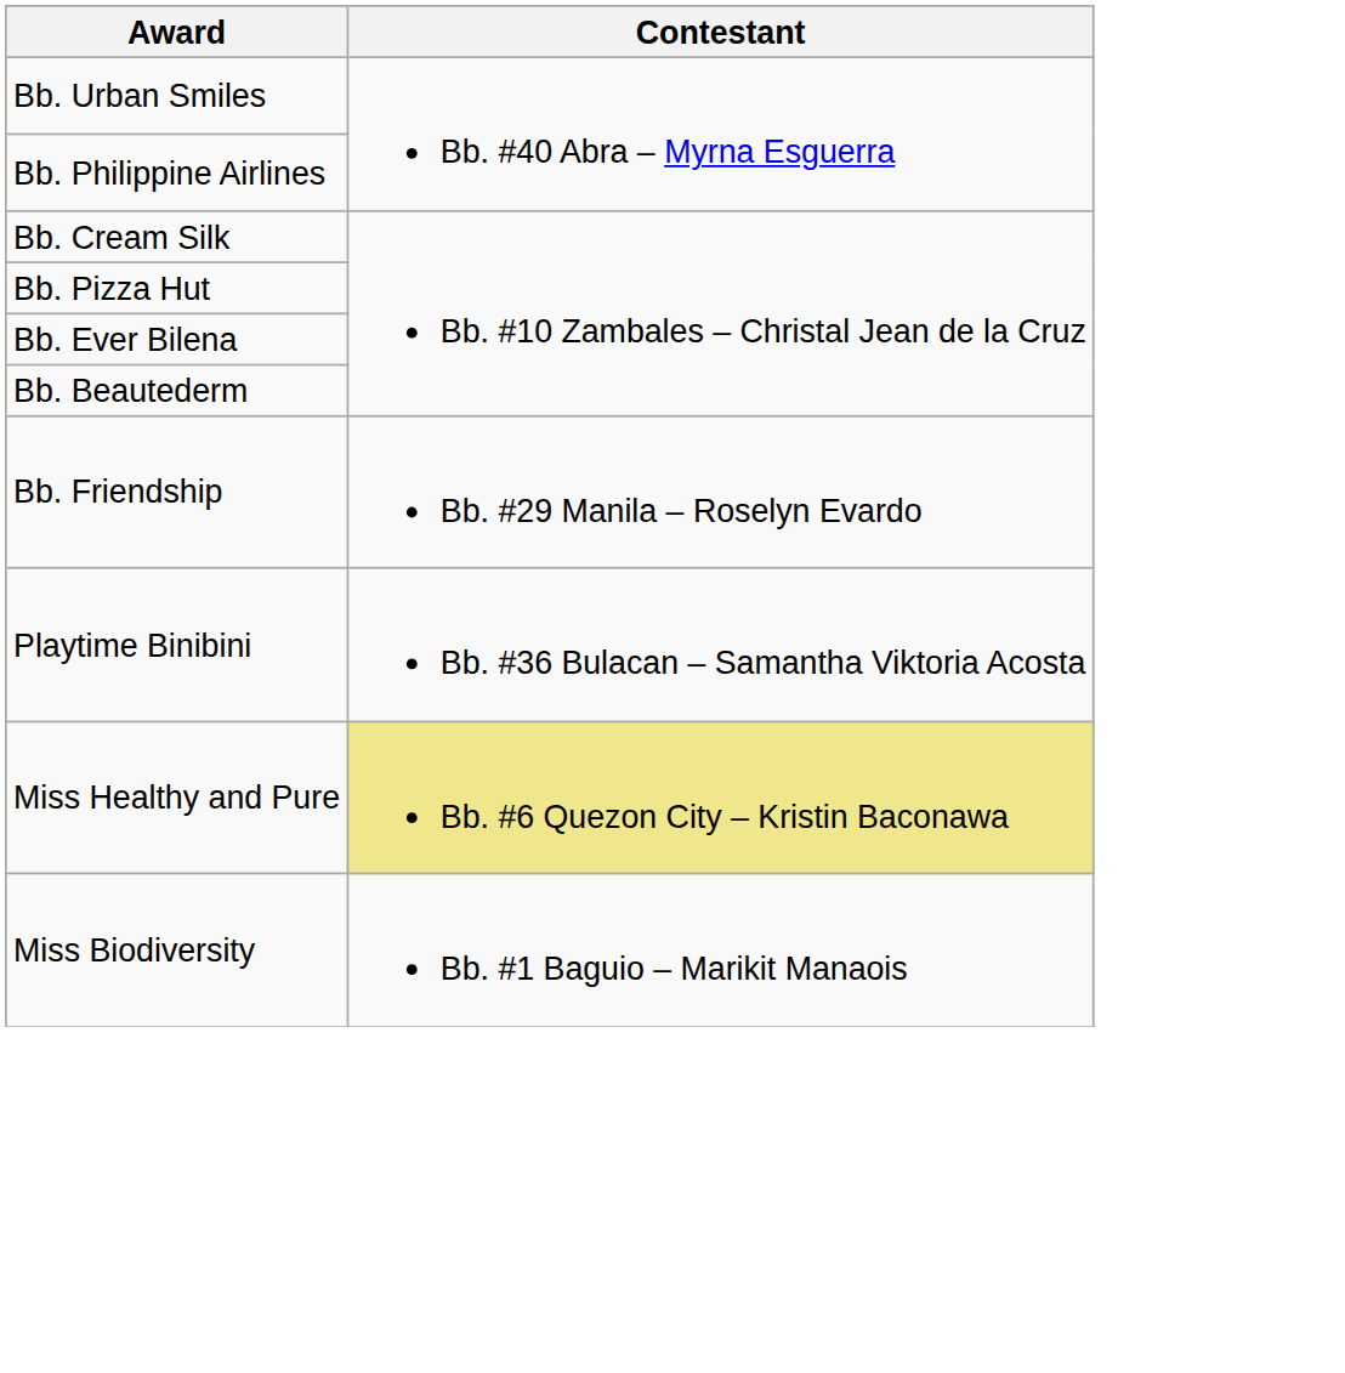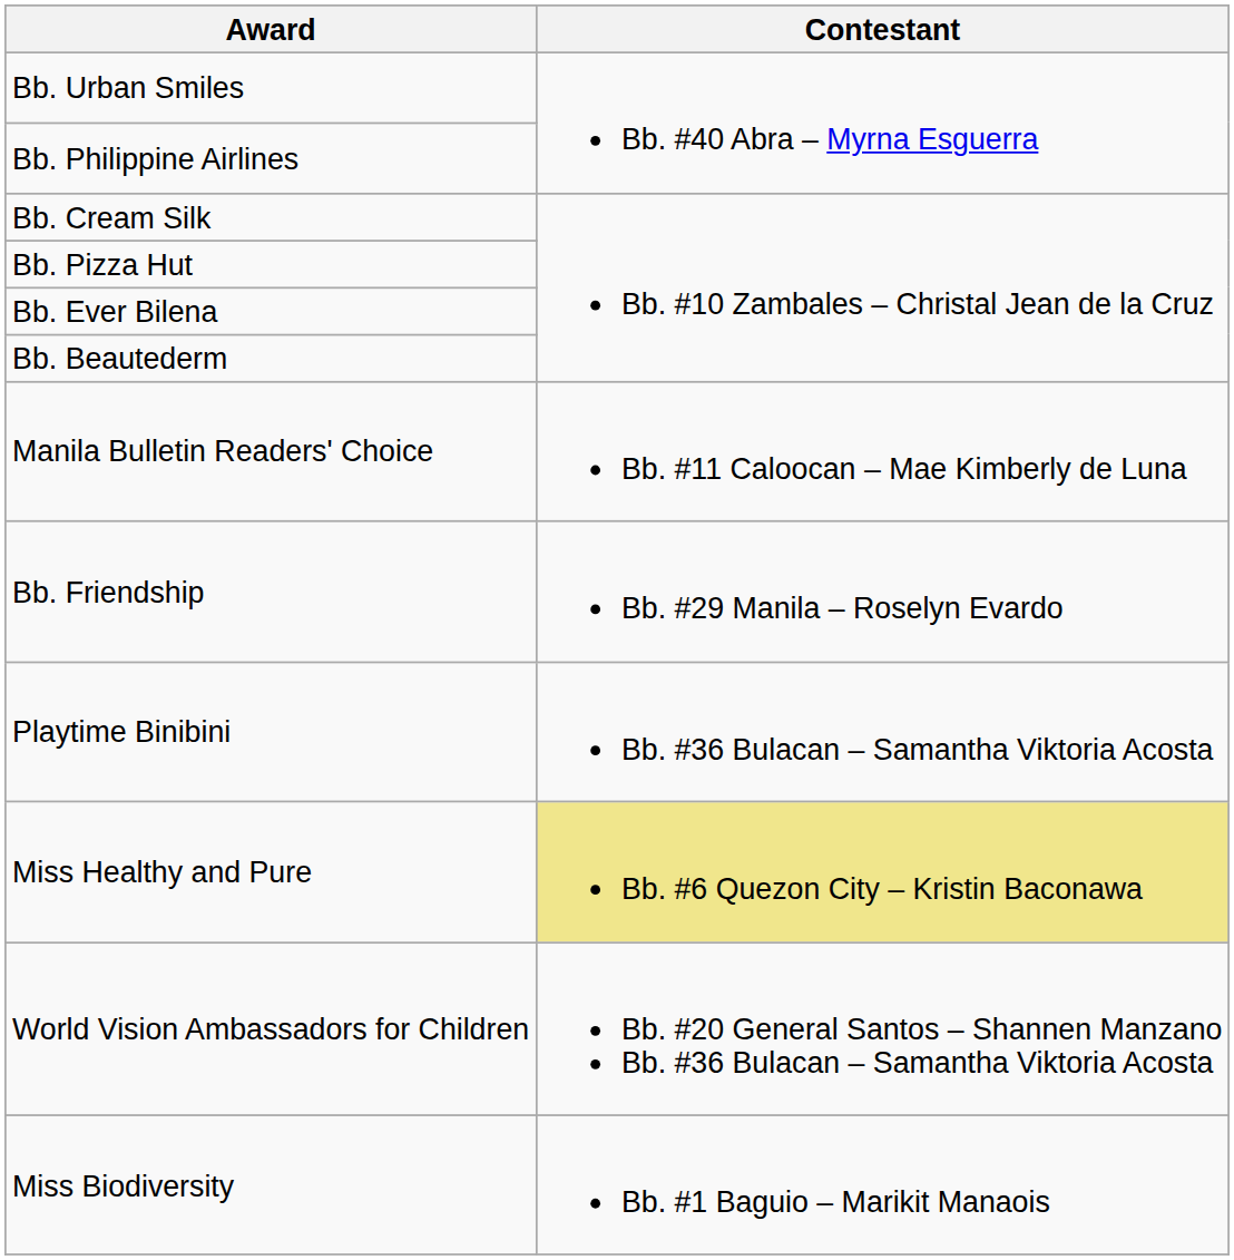 <table class="wikitable sortable" style="font-size: 95%;">
 <tr>
 <th>Award</th>
 <th>Contestant</th>
 </tr>
 <tr>
 <td>Bb. Urban Smiles</td>
 <td rowspan="2"><br><ul><li>Bb. #40 Abra – <a href='#'>Myrna Esguerra</a></li></ul></td>
 </tr>
 <tr>
 <td>Bb. Philippine Airlines</td>
 </tr>
 <tr>
 <td>Bb. Cream Silk</td>
 <td rowspan="4"><br><ul><li>Bb. #10 Zambales – Christal Jean de la Cruz</li></ul></td>
 </tr>
 <tr>
 <td>Bb. Pizza Hut</td>
 </tr>
 <tr>
 <td>Bb. Ever Bilena</td>
 </tr>
 <tr>
 <td>Bb. Beautederm</td>
 </tr>
 <tr>
+<td>Manila Bulletin Readers' Choice</td>
+<td><br><ul><li>Bb. #11 Caloocan – Mae Kimberly de Luna</li></ul></td>
+</tr>
+<tr>
 <td>Bb. Friendship</td>
 <td><br><ul><li>Bb. #29 Manila – Roselyn Evardo</li></ul></td>
 </tr>
 <tr>
 <td>Playtime Binibini</td>
 <td><br><ul><li>Bb. #36 Bulacan – Samantha Viktoria Acosta</li></ul></td>
 </tr>
 <tr>
 <td>Miss Healthy and Pure</td>
 <td style="background: khaki;"><br><ul><li>Bb. #6 Quezon City – Kristin Baconawa</li></ul></td>
 </tr>
 <tr>
+<td>World Vision Ambassadors for Children</td>
+<td><br><ul><li>Bb. #20 General Santos – Shannen Manzano</li><li>Bb. #36 Bulacan – Samantha Viktoria Acosta</li></ul></td>
+</tr>
+<tr>
 <td>Miss Biodiversity</td>
 <td><br><ul><li>Bb. #1 Baguio – Marikit Manaois</li></ul></td>
 </tr>
 </table>
